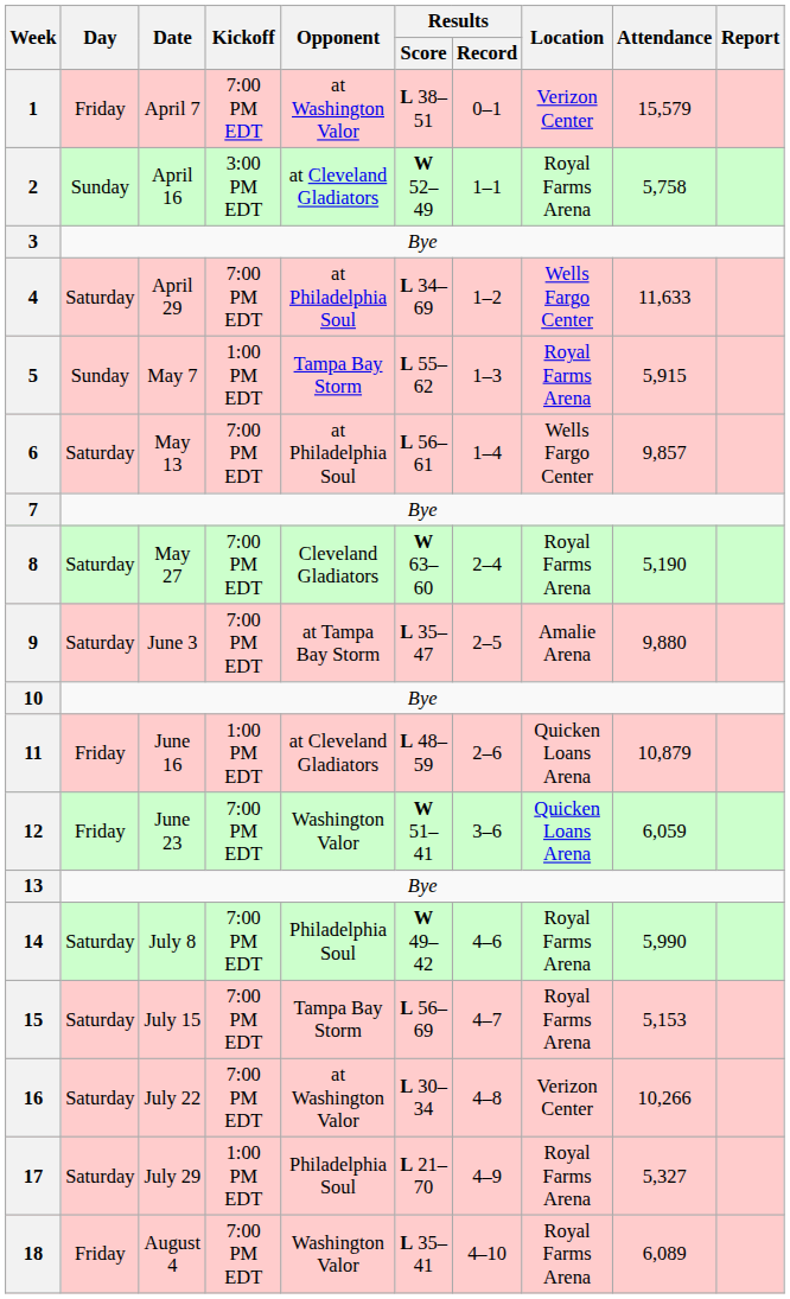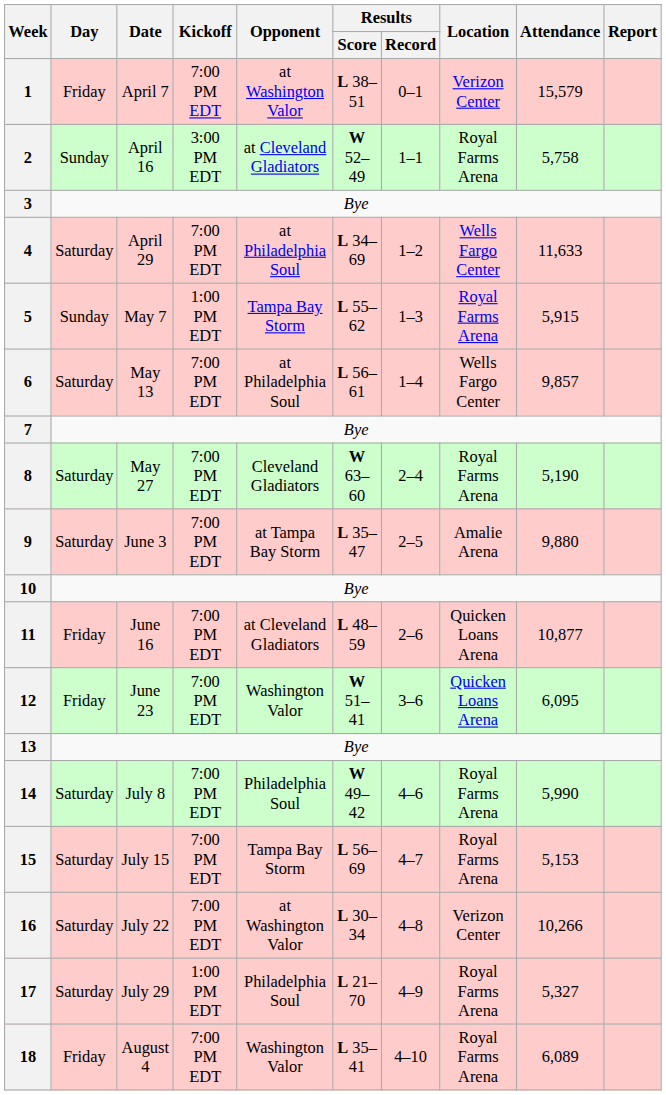 <table class="wikitable" style="font-size: 95%;">
 <tr>
 <th rowspan=2>Week</th>
 <th rowspan=2>Day</th>
 <th rowspan=2>Date</th>
 <th rowspan=2>Kickoff</th>
 <th rowspan=2>Opponent</th>
 <th colspan=2>Results</th>
 <th rowspan=2>Location</th>
 <th rowspan=2>Attendance</th>
 <th rowspan=2>Report</th>
 </tr>
 <tr>
 <th>Score</th>
 <th>Record</th>
 </tr>
 <tr style=background:#ffcccc>
 <th align="center"><strong>1</strong></th>
 <td align="center">Friday</td>
 <td align="center">April 7</td>
 <td align="center">7:00 PM <a href='#'>EDT</a></td>
 <td align="center">at <a href='#'>Washington Valor</a></td>
 <td align="center"><strong>L</strong> 38–51</td>
 <td align="center">0–1</td>
 <td align="center"><a href='#'>Verizon Center</a></td>
 <td align="center">15,579</td>
 <td align="center"></td>
 </tr>
 <tr style=background:#ccffcc>
 <th align="center"><strong>2</strong></th>
 <td align="center">Sunday</td>
 <td align="center">April 16</td>
 <td align="center">3:00 PM EDT</td>
 <td align="center">at <a href='#'>Cleveland Gladiators</a></td>
 <td align="center"><strong>W</strong> 52–49</td>
 <td align="center">1–1</td>
 <td align="center">Royal Farms Arena</td>
 <td align="center">5,758</td>
 <td align="center"></td>
 </tr>
 <tr style=>
 <th align="center"><strong>3</strong></th>
 <td colspan=9 align="center" valign="middle"><em>Bye</em></td>
 </tr>
 <tr style=background:#ffcccc>
 <th align="center"><strong>4</strong></th>
 <td align="center">Saturday</td>
 <td align="center">April 29</td>
 <td align="center">7:00 PM EDT</td>
 <td align="center">at <a href='#'>Philadelphia Soul</a></td>
 <td align="center"><strong>L</strong> 34–69</td>
 <td align="center">1–2</td>
 <td align="center"><a href='#'>Wells Fargo Center</a></td>
 <td align="center">11,633</td>
 <td align="center"></td>
 </tr>
 <tr style=background:#ffcccc>
 <th align="center"><strong>5</strong></th>
 <td align="center">Sunday</td>
 <td align="center">May 7</td>
 <td align="center">1:00 PM EDT</td>
 <td align="center"><a href='#'>Tampa Bay Storm</a></td>
 <td align="center"><strong>L</strong> 55–62</td>
 <td align="center">1–3</td>
 <td align="center"><a href='#'>Royal Farms Arena</a></td>
 <td align="center">5,915</td>
 <td align="center"></td>
 </tr>
 <tr style=background:#ffcccc>
 <th align="center"><strong>6</strong></th>
 <td align="center">Saturday</td>
 <td align="center">May 13</td>
 <td align="center">7:00 PM EDT</td>
 <td align="center">at Philadelphia Soul</td>
 <td align="center"><strong>L</strong> 56–61</td>
 <td align="center">1–4</td>
 <td align="center">Wells Fargo Center</td>
 <td align="center">9,857</td>
 <td align="center"></td>
 </tr>
 <tr style=>
 <th align="center"><strong>7</strong></th>
 <td colspan=9 align="center" valign="middle"><em>Bye</em></td>
 </tr>
 <tr style=background:#ccffcc>
 <th align="center"><strong>8</strong></th>
 <td align="center">Saturday</td>
 <td align="center">May 27</td>
 <td align="center">7:00 PM EDT</td>
 <td align="center">Cleveland Gladiators</td>
 <td align="center"><strong>W</strong> 63–60</td>
 <td align="center">2–4</td>
 <td align="center">Royal Farms Arena</td>
 <td align="center">5,190</td>
 <td align="center"></td>
 </tr>
 <tr style=background:#ffcccc>
 <th align="center"><strong>9</strong></th>
 <td align="center">Saturday</td>
 <td align="center">June 3</td>
 <td align="center">7:00 PM EDT</td>
 <td align="center">at Tampa Bay Storm</td>
 <td align="center"><strong>L</strong> 35–47</td>
 <td align="center">2–5</td>
 <td align="center">Amalie Arena</td>
 <td align="center">9,880</td>
 <td align="center"></td>
 </tr>
 <tr style=>
 <th align="center"><strong>10</strong></th>
 <td colspan=9 align="center" valign="middle"><em>Bye</em></td>
 </tr>
 <tr style=background:#ffcccc>
 <th align="center"><strong>11</strong></th>
 <td align="center">Friday</td>
 <td align="center">June 16</td>
-<td align="center">1:00 PM EDT</td>
+<td align="center">7:00 PM EDT</td>
 <td align="center">at Cleveland Gladiators</td>
 <td align="center"><strong>L</strong> 48–59</td>
 <td align="center">2–6</td>
 <td align="center">Quicken Loans Arena</td>
-<td align="center">10,879</td>
+<td align="center">10,877</td>
 <td align="center"></td>
 </tr>
 <tr style=background:#ccffcc>
 <th align="center"><strong>12</strong></th>
 <td align="center">Friday</td>
 <td align="center">June 23</td>
 <td align="center">7:00 PM EDT</td>
 <td align="center">Washington Valor</td>
 <td align="center"><strong>W</strong> 51–41</td>
 <td align="center">3–6</td>
 <td align="center"><a href='#'>Quicken Loans Arena</a></td>
-<td align="center">6,059</td>
+<td align="center">6,095</td>
 <td align="center"></td>
 </tr>
 <tr style=>
 <th align="center"><strong>13</strong></th>
 <td colspan=9 align="center" valign="middle"><em>Bye</em></td>
 </tr>
 <tr style=background:#ccffcc>
 <th align="center"><strong>14</strong></th>
 <td align="center">Saturday</td>
 <td align="center">July 8</td>
 <td align="center">7:00 PM EDT</td>
 <td align="center">Philadelphia Soul</td>
 <td align="center"><strong>W</strong> 49–42</td>
 <td align="center">4–6</td>
 <td align="center">Royal Farms Arena</td>
 <td align="center">5,990</td>
 <td align="center"></td>
 </tr>
 <tr style= background:#ffcccc>
 <th align="center"><strong>15</strong></th>
 <td align="center">Saturday</td>
 <td align="center">July 15</td>
 <td align="center">7:00 PM EDT</td>
 <td align="center">Tampa Bay Storm</td>
 <td align="center"><strong>L</strong> 56–69</td>
 <td align="center">4–7</td>
 <td align="center">Royal Farms Arena</td>
 <td align="center">5,153</td>
 <td align="center"></td>
 </tr>
 <tr style= background:#ffcccc>
 <th align="center"><strong>16</strong></th>
 <td align="center">Saturday</td>
 <td align="center">July 22</td>
 <td align="center">7:00 PM EDT</td>
 <td align="center">at Washington Valor</td>
 <td align="center"><strong>L</strong> 30–34</td>
 <td align="center">4–8</td>
 <td align="center">Verizon Center</td>
 <td align="center">10,266</td>
 <td align="center"></td>
 </tr>
 <tr style= background:#ffcccc>
 <th align="center"><strong>17</strong></th>
 <td align="center">Saturday</td>
 <td align="center">July 29</td>
 <td align="center">1:00 PM EDT</td>
 <td align="center">Philadelphia Soul</td>
 <td align="center"><strong>L</strong> 21–70</td>
 <td align="center">4–9</td>
 <td align="center">Royal Farms Arena</td>
 <td align="center">5,327</td>
 <td align="center"></td>
 </tr>
 <tr style= background:#ffcccc>
 <th align="center"><strong>18</strong></th>
 <td align="center">Friday</td>
 <td align="center">August 4</td>
 <td align="center">7:00 PM EDT</td>
 <td align="center">Washington Valor</td>
 <td align="center"><strong>L</strong> 35–41</td>
 <td align="center">4–10</td>
 <td align="center">Royal Farms Arena</td>
 <td align="center">6,089</td>
 <td align="center"></td>
 </tr>
 </table>
